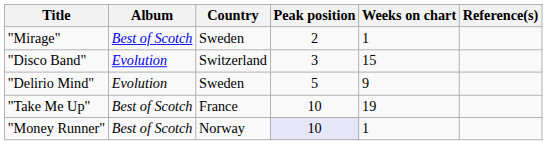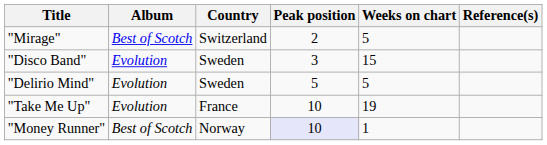 <table class="wikitable">
 <tr>
 <th>Title</th>
 <th>Album</th>
 <th>Country</th>
 <th>Peak position</th>
 <th>Weeks on chart</th>
 <th>Reference(s)</th>
 </tr>
 <tr>
 <td>"Mirage"</td>
 <td><em><a href='#'>Best of Scotch</a></em></td>
-<td>Sweden</td>
+<td>Switzerland</td>
 <td align="center">2</td>
-<td>1</td>
+<td>5</td>
 <td></td>
 </tr>
 <tr>
 <td>"Disco Band"</td>
 <td><em><a href='#'>Evolution</a></em></td>
-<td>Switzerland</td>
+<td>Sweden</td>
 <td align="center">3</td>
 <td>15</td>
 <td></td>
 </tr>
 <tr>
 <td>"Delirio Mind"</td>
 <td><em>Evolution</em></td>
 <td>Sweden</td>
 <td align="center">5</td>
-<td>9</td>
+<td>5</td>
 <td></td>
 </tr>
 <tr>
 <td>"Take Me Up"</td>
-<td><em>Best of Scotch</em></td>
+<td><em>Evolution</em></td>
 <td>France</td>
 <td align="center">10</td>
 <td>19</td>
 <td></td>
 </tr>
 <tr>
 <td>"Money Runner"</td>
 <td><em>Best of Scotch</em></td>
 <td>Norway</td>
 <td align="center" style="background: lavender;">10</td>
 <td>1</td>
 <td></td>
 </tr>
 </table>
